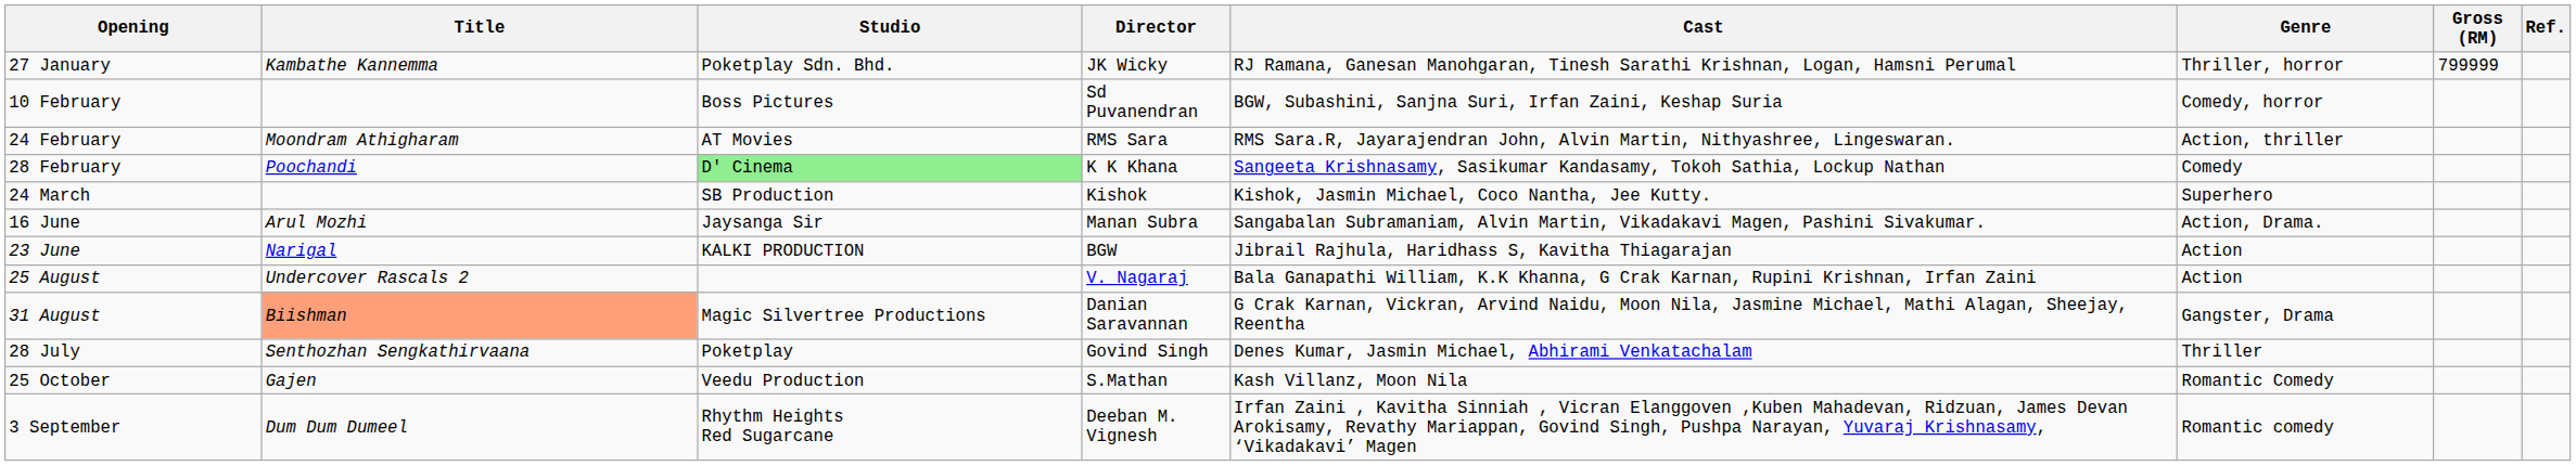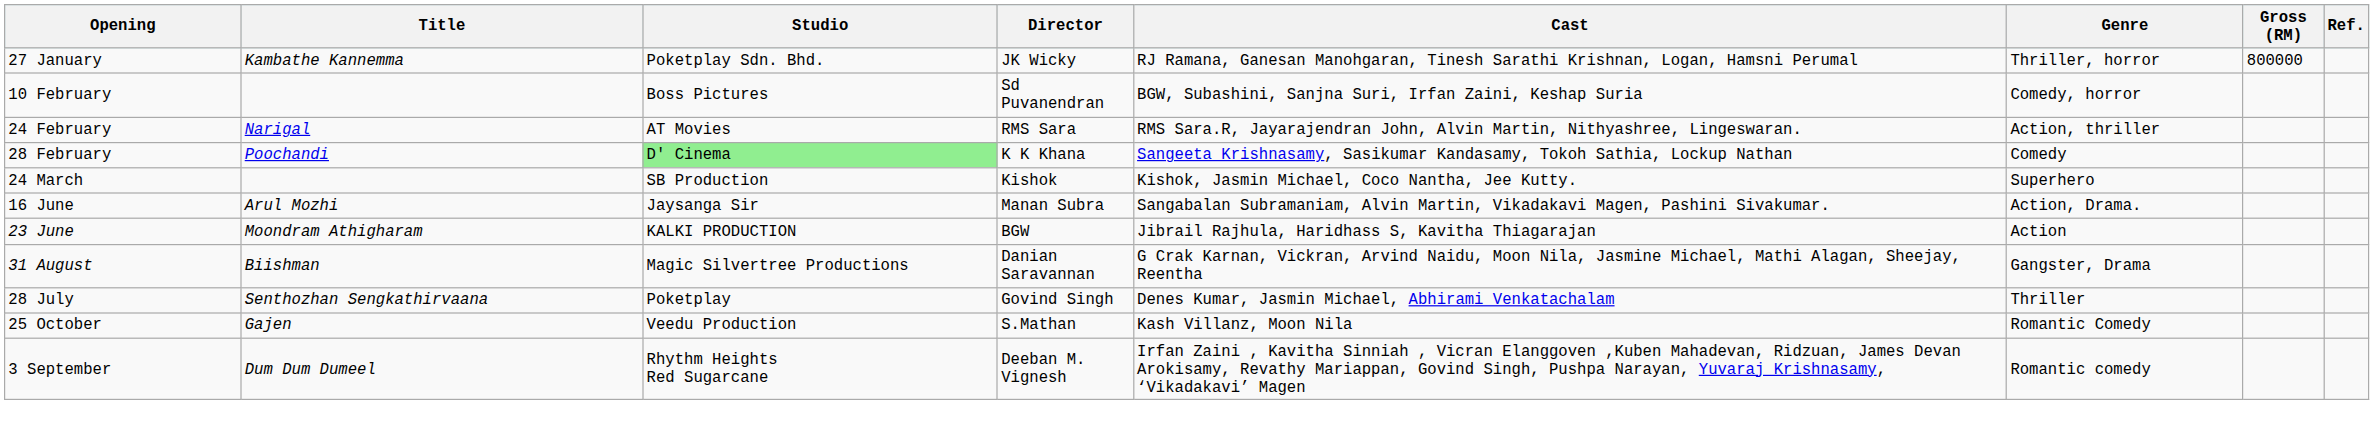 <table class="wikitable">
 <tr style="background:#b0e0e6; text-align:center;">
 <th style="width:10%;">Opening</th>
 <th style="width:17%;">Title</th>
 <th style="width:15%;">Studio</th>
 <th>Director</th>
 <th>Cast</th>
 <th style="width:10%;">Genre</th>
 <th>Gross (RM)</th>
 <th>Ref.</th>
 </tr>
 <tr>
 <td>27 January</td>
 <td><em>Kambathe Kannemma</em></td>
 <td>Poketplay Sdn. Bhd.</td>
 <td>JK Wicky</td>
 <td>RJ Ramana, Ganesan Manohgaran, Tinesh Sarathi Krishnan, Logan, Hamsni Perumal</td>
 <td>Thriller, horror</td>
-<td>799999</td>
+<td>800000</td>
 <td></td>
 </tr>
 <tr>
 <td>10 February</td>
 <td><em></em></td>
 <td>Boss Pictures</td>
 <td>Sd Puvanendran</td>
 <td>BGW, Subashini, Sanjna Suri, Irfan Zaini, Keshap Suria</td>
 <td>Comedy, horror</td>
 <td></td>
 <td></td>
 </tr>
 <tr>
 <td>24 February</td>
-<td><em>Moondram Athigharam</em></td>
+<td><em><a href='#'>Narigal</a></em></td>
 <td>AT Movies</td>
 <td>RMS Sara</td>
 <td>RMS Sara.R, Jayarajendran John, Alvin Martin, Nithyashree, Lingeswaran.</td>
 <td>Action, thriller</td>
 <td></td>
 <td></td>
 </tr>
 <tr>
 <td>28 February</td>
 <td><em><a href='#'>Poochandi</a></em></td>
 <td style="background: lightgreen;">D' Cinema</td>
 <td>K K Khana</td>
 <td><a href='#'>Sangeeta Krishnasamy</a>, Sasikumar Kandasamy, Tokoh Sathia, Lockup Nathan</td>
 <td>Comedy</td>
 <td></td>
 <td></td>
 </tr>
 <tr>
 <td>24 March</td>
 <td><em></em></td>
 <td>SB Production</td>
 <td>Kishok</td>
 <td>Kishok, Jasmin Michael, Coco Nantha, Jee Kutty.</td>
 <td>Superhero</td>
 <td></td>
 <td></td>
 </tr>
 <tr>
 <td>16 June</td>
 <td><em>Arul Mozhi</em></td>
 <td>Jaysanga Sir</td>
 <td>Manan Subra</td>
 <td>Sangabalan Subramaniam, Alvin Martin, Vikadakavi Magen, Pashini Sivakumar.</td>
 <td>Action, Drama.</td>
 <td></td>
 <td></td>
 </tr>
 <tr>
 <td><em>23 June</em></td>
-<td><em><a href='#'>Narigal</a></em></td>
+<td><em>Moondram Athigharam</em></td>
 <td>KALKI PRODUCTION</td>
 <td>BGW</td>
 <td>Jibrail Rajhula, Haridhass S, Kavitha Thiagarajan</td>
 <td>Action</td>
 <td></td>
 <td></td>
 </tr>
 <tr>
-<td><em>25 August</em></td>
-<td><em>Undercover Rascals 2</em></td>
-<td></td>
-<td><a href='#'>V. Nagaraj</a></td>
-<td>Bala Ganapathi William, K.K Khanna, G Crak Karnan, Rupini Krishnan, Irfan Zaini</td>
-<td>Action</td>
-<td></td>
-<td></td>
-</tr>
-<tr>
 <td><em>31 August</em></td>
-<td style="background: lightsalmon;"><em>Biishman</em></td>
+<td><em>Biishman</em></td>
 <td>Magic Silvertree Productions</td>
 <td>Danian Saravannan</td>
 <td>G Crak Karnan, Vickran, Arvind Naidu, Moon Nila, Jasmine Michael, Mathi Alagan, Sheejay, Reentha</td>
 <td>Gangster, Drama</td>
 <td></td>
 <td></td>
 </tr>
 <tr>
 <td>28 July</td>
 <td><em>Senthozhan Sengkathirvaana</em></td>
 <td>Poketplay</td>
 <td>Govind Singh</td>
 <td>Denes Kumar, Jasmin Michael, <a href='#'>Abhirami Venkatachalam</a></td>
 <td>Thriller</td>
 <td></td>
 <td></td>
 </tr>
 <tr>
 <td>25 October</td>
 <td><em>Gajen</em></td>
 <td>Veedu Production</td>
 <td>S.Mathan</td>
 <td>Kash Villanz, Moon Nila</td>
 <td>Romantic Comedy</td>
 <td></td>
 <td></td>
 </tr>
 <tr>
 <td>3 September</td>
 <td><em>Dum Dum Dumeel</em></td>
 <td>Rhythm Heights <br> Red Sugarcane</td>
 <td>Deeban M. Vignesh</td>
 <td>Irfan Zaini , Kavitha Sinniah , Vicran Elanggoven ,Kuben Mahadevan, Ridzuan, James Devan Arokisamy, Revathy Mariappan, Govind Singh, Pushpa Narayan, <a href='#'>Yuvaraj Krishnasamy</a>, ‘Vikadakavi’ Magen</td>
 <td>Romantic comedy</td>
 <td></td>
 </tr>
 </table>
